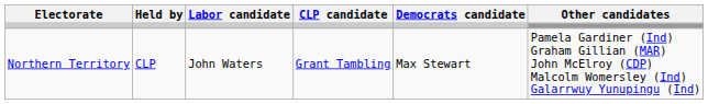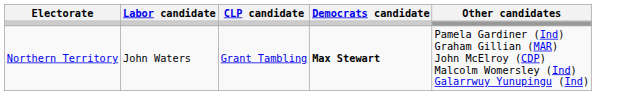 <table class="wikitable">
 <tr>
 <th>Electorate</th>
-<th>Held by</th>
 <th><a href='#'>Labor</a> candidate</th>
 <th><a href='#'>CLP</a> candidate</th>
 <th><a href='#'>Democrats</a> candidate</th>
 <th>Other candidates</th>
 </tr>
 <tr bgcolor="#cccccc">
 <td></td>
 <td></td>
 <td></td>
 <td></td>
-<td></td>
 <td bgcolor="#999999"></td>
 </tr>
 <tr>
 <td><a href='#'>Northern Territory</a></td>
-<td><a href='#'>CLP</a></td>
 <td>John Waters</td>
 <td><a href='#'>Grant Tambling</a></td>
-<td>Max Stewart</td>
+<td><strong>Max Stewart</strong></td>
 <td>Pamela Gardiner (<a href='#'>Ind</a>)<br>Graham Gillian (<a href='#'>MAR</a>)<br>John McElroy (<a href='#'>CDP</a>)<br>Malcolm Womersley (<a href='#'>Ind</a>)<br><a href='#'>Galarrwuy Yunupingu</a> (<a href='#'>Ind</a>)</td>
 </tr>
 </table>
